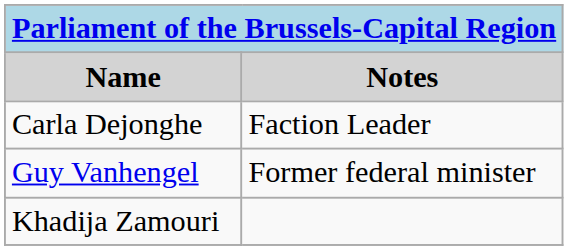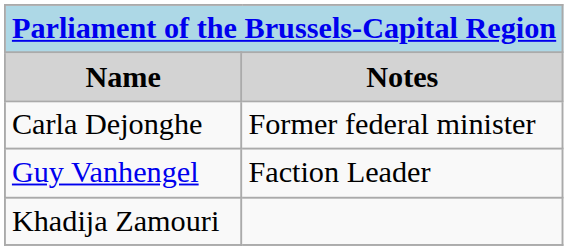 <table class="wikitable">
 <tr>
 <th style="background:LightBlue;" colspan="4"><a href='#'>Parliament of the Brussels-Capital Region</a></th>
 </tr>
 <tr>
 <th style="background:LightGrey;">Name</th>
 <th style="background:LightGrey;">Notes</th>
 </tr>
 <tr>
 <td>Carla Dejonghe</td>
-<td>Faction Leader</td>
+<td>Former federal minister</td>
 </tr>
 <tr>
 <td><a href='#'>Guy Vanhengel</a></td>
-<td>Former federal minister</td>
+<td>Faction Leader</td>
 </tr>
 <tr>
 <td>Khadija Zamouri</td>
 <td></td>
 </tr>
 </table>
